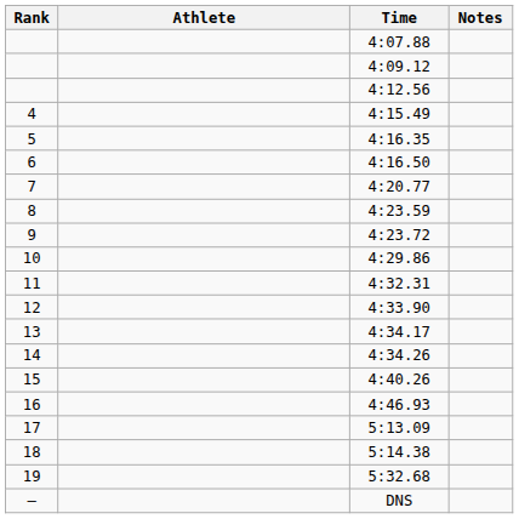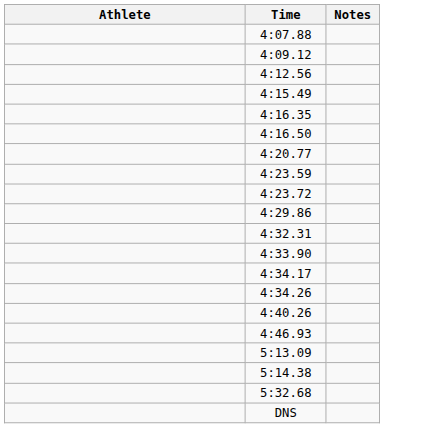 <table class="wikitable" style="text-align:center">
 <tr>
-<th width=40>Rank</th>
 <th width=250>Athlete</th>
 <th width=80>Time</th>
 <th width=50>Notes</th>
 </tr>
 <tr>
-<td></td>
 <td align=left></td>
 <td>4:07.88</td>
 <td></td>
 </tr>
 <tr>
-<td></td>
 <td align=left></td>
 <td>4:09.12</td>
 <td></td>
 </tr>
 <tr>
-<td></td>
 <td align=left></td>
 <td>4:12.56</td>
 <td></td>
 </tr>
 <tr>
-<td>4</td>
 <td align=left></td>
 <td>4:15.49</td>
 <td></td>
 </tr>
 <tr>
-<td>5</td>
 <td align=left></td>
 <td>4:16.35</td>
 <td></td>
 </tr>
 <tr>
-<td>6</td>
 <td align=left></td>
 <td>4:16.50</td>
 <td></td>
 </tr>
 <tr>
-<td>7</td>
 <td align=left></td>
 <td>4:20.77</td>
 <td></td>
 </tr>
 <tr>
-<td>8</td>
 <td align=left></td>
 <td>4:23.59</td>
 <td></td>
 </tr>
 <tr>
-<td>9</td>
 <td align=left></td>
 <td>4:23.72</td>
 <td></td>
 </tr>
 <tr>
-<td>10</td>
 <td align=left></td>
 <td>4:29.86</td>
 <td></td>
 </tr>
 <tr>
-<td>11</td>
 <td align=left></td>
 <td>4:32.31</td>
 <td></td>
 </tr>
 <tr>
-<td>12</td>
 <td align=left></td>
 <td>4:33.90</td>
 <td></td>
 </tr>
 <tr>
-<td>13</td>
 <td align=left></td>
 <td>4:34.17</td>
 <td></td>
 </tr>
 <tr>
-<td>14</td>
 <td align=left></td>
 <td>4:34.26</td>
 <td></td>
 </tr>
 <tr>
-<td>15</td>
 <td align=left></td>
 <td>4:40.26</td>
 <td></td>
 </tr>
 <tr>
-<td>16</td>
 <td align=left></td>
 <td>4:46.93</td>
 <td></td>
 </tr>
 <tr>
-<td>17</td>
 <td align=left></td>
 <td>5:13.09</td>
 <td></td>
 </tr>
 <tr>
-<td>18</td>
 <td align=left></td>
 <td>5:14.38</td>
 <td></td>
 </tr>
 <tr>
-<td>19</td>
 <td align=left></td>
 <td>5:32.68</td>
 <td></td>
 </tr>
 <tr>
-<td>—</td>
 <td align=left></td>
 <td>DNS</td>
 <td></td>
 </tr>
 </table>
